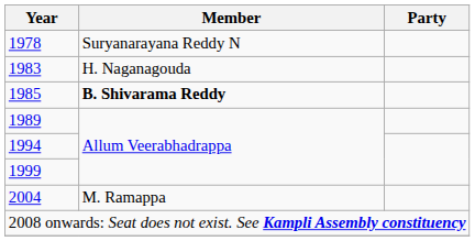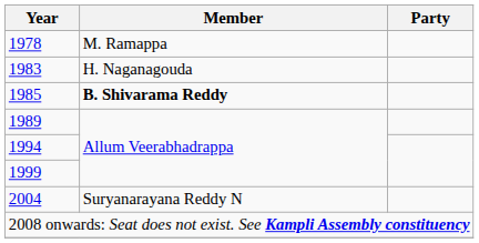 <table class="wikitable sortable">
 <tr>
 <th>Year</th>
 <th>Member</th>
 <th colspan="2">Party</th>
 </tr>
 <tr>
 <td><a href='#'>1978</a></td>
-<td>Suryanarayana Reddy N</td>
+<td>M. Ramappa</td>
 <td></td>
 </tr>
 <tr>
 <td><a href='#'>1983</a></td>
 <td>H. Naganagouda</td>
 <td></td>
 </tr>
 <tr>
 <td><a href='#'>1985</a></td>
 <td><strong>B. Shivarama Reddy</strong></td>
 <td></td>
 </tr>
 <tr>
 <td><a href='#'>1989</a></td>
 <td rowspan=3><a href='#'>Allum Veerabhadrappa</a></td>
 <td></td>
 </tr>
 <tr>
 <td><a href='#'>1994</a></td>
 </tr>
 <tr>
 <td><a href='#'>1999</a></td>
 </tr>
 <tr>
 <td><a href='#'>2004</a></td>
-<td>M. Ramappa</td>
+<td>Suryanarayana Reddy N</td>
 <td></td>
 </tr>
 <tr>
 <td colspan=4 align=center>2008 onwards: <em>Seat does not exist. See <strong><a href='#'>Kampli Assembly constituency</a><strong><em></td>
 </tr>
 <tr>
 </tr>
 </table>
